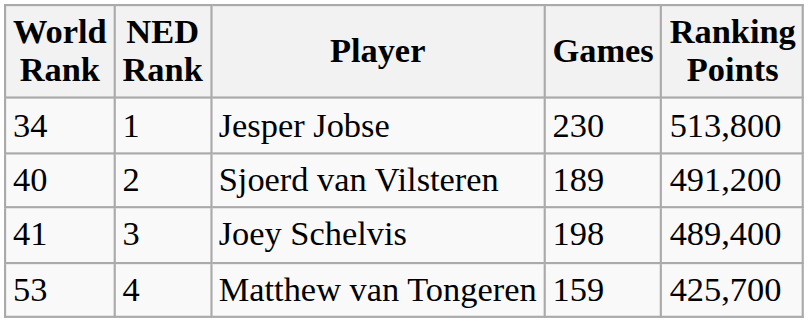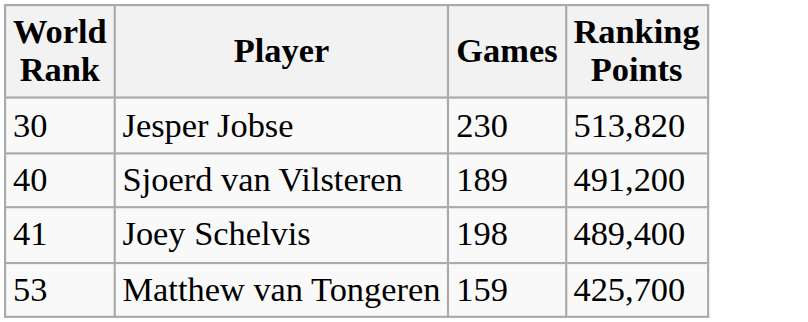 <table class="wikitable">
 <tr>
 <th>World <br> Rank</th>
-<th>NED <br> Rank</th>
 <th>Player</th>
 <th>Games</th>
 <th>Ranking <br> Points</th>
 </tr>
 <tr>
-<td>34 </td>
-<td>1 </td>
+<td>30 </td>
 <td>Jesper Jobse</td>
 <td>230</td>
-<td>513,800</td>
+<td>513,820</td>
 </tr>
 <tr>
 <td>40 </td>
-<td>2 </td>
 <td>Sjoerd van Vilsteren</td>
 <td>189</td>
 <td>491,200</td>
 </tr>
 <tr>
 <td>41 </td>
-<td>3 </td>
 <td>Joey Schelvis</td>
 <td>198</td>
 <td>489,400</td>
 </tr>
 <tr>
 <td>53 </td>
-<td>4 </td>
 <td>Matthew van Tongeren</td>
 <td>159</td>
 <td>425,700</td>
 </tr>
 </table>
